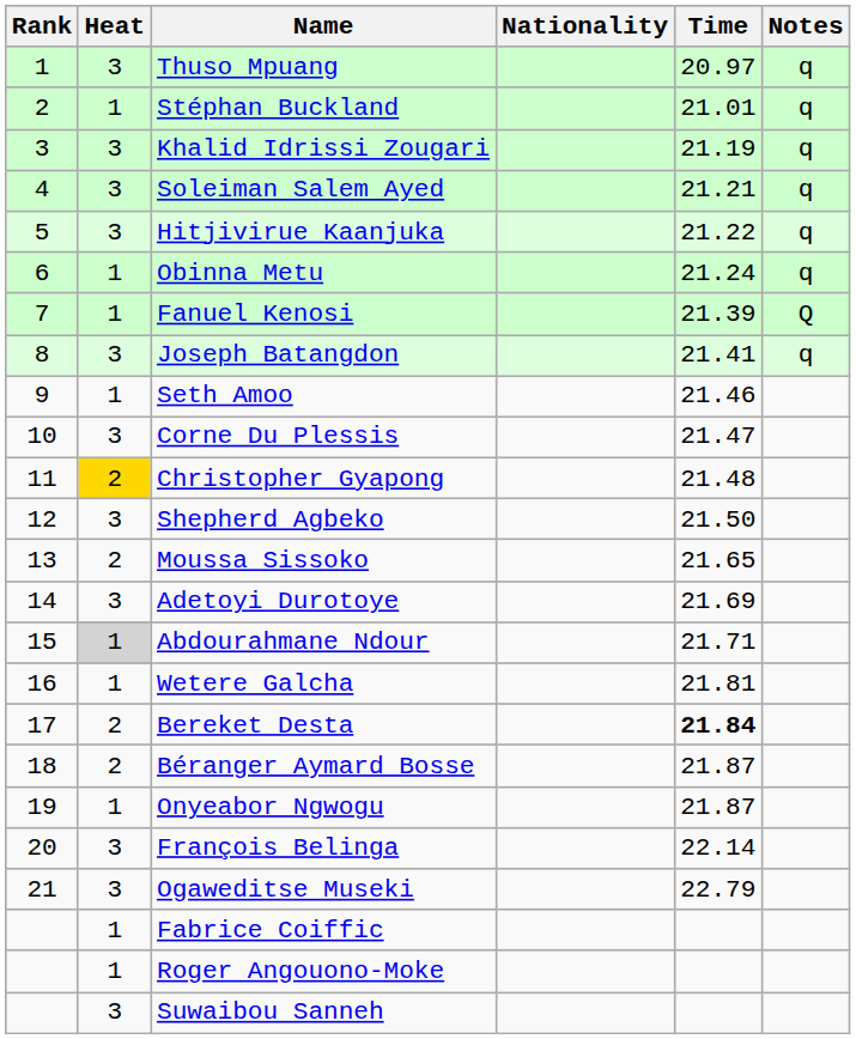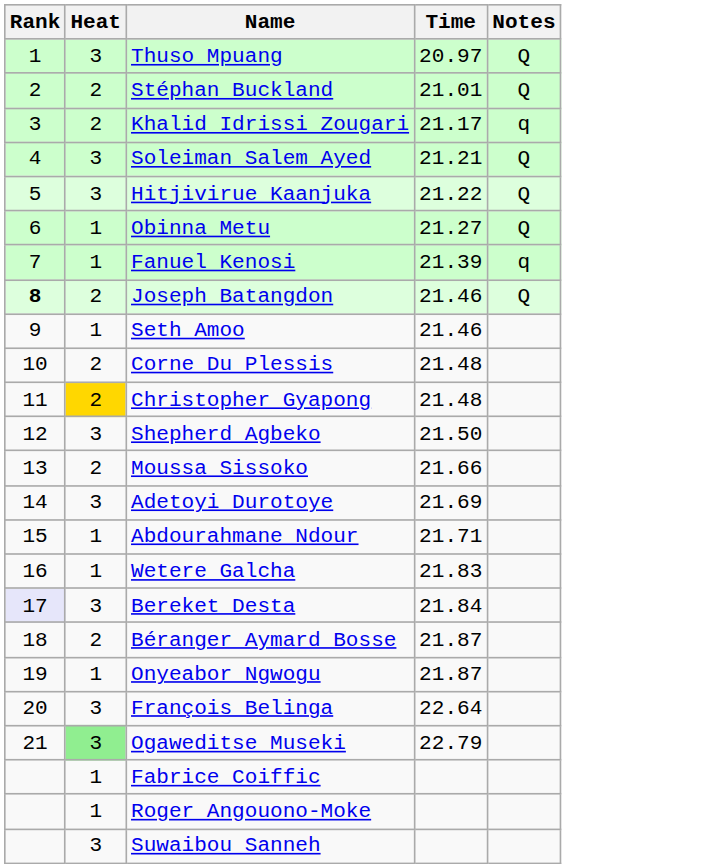 <table class="wikitable sortable" style="text-align:center">
 <tr>
 <th>Rank</th>
 <th>Heat</th>
 <th>Name</th>
-<th>Nationality</th>
 <th>Time</th>
 <th>Notes</th>
 </tr>
 <tr bgcolor=ccffcc>
 <td>1</td>
 <td>3</td>
 <td align=left><a href='#'>Thuso Mpuang</a></td>
-<td align=left></td>
 <td>20.97</td>
-<td>q</td>
+<td>Q</td>
 </tr>
 <tr bgcolor=ccffcc>
 <td>2</td>
-<td>1</td>
+<td>2</td>
 <td align=left><a href='#'>Stéphan Buckland</a></td>
-<td align=left></td>
 <td>21.01</td>
-<td>q</td>
+<td>Q</td>
 </tr>
 <tr bgcolor=ccffcc>
 <td>3</td>
-<td>3</td>
+<td>2</td>
 <td align=left><a href='#'>Khalid Idrissi Zougari</a></td>
-<td align=left></td>
-<td>21.19</td>
+<td>21.17</td>
 <td>q</td>
 </tr>
 <tr bgcolor=ccffcc>
 <td>4</td>
 <td>3</td>
 <td align=left><a href='#'>Soleiman Salem Ayed</a></td>
-<td align=left></td>
 <td>21.21</td>
-<td>q</td>
+<td>Q</td>
 </tr>
 <tr bgcolor=ddffdd>
 <td>5</td>
 <td>3</td>
 <td align=left><a href='#'>Hitjivirue Kaanjuka</a></td>
-<td align=left></td>
 <td>21.22</td>
-<td>q</td>
+<td>Q</td>
 </tr>
 <tr bgcolor=ccffcc>
 <td>6</td>
 <td>1</td>
 <td align=left><a href='#'>Obinna Metu</a></td>
-<td align=left></td>
-<td>21.24</td>
-<td>q</td>
+<td>21.27</td>
+<td>Q</td>
 </tr>
 <tr bgcolor=ccffcc>
 <td>7</td>
 <td>1</td>
 <td align=left><a href='#'>Fanuel Kenosi</a></td>
-<td align=left></td>
 <td>21.39</td>
-<td>Q</td>
+<td>q</td>
 </tr>
 <tr bgcolor=ddffdd>
-<td>8</td>
-<td>3</td>
+<td><strong>8</strong></td>
+<td>2</td>
 <td align=left><a href='#'>Joseph Batangdon</a></td>
-<td align=left></td>
-<td>21.41</td>
-<td>q</td>
+<td>21.46</td>
+<td>Q</td>
 </tr>
 <tr>
 <td>9</td>
 <td>1</td>
 <td align=left><a href='#'>Seth Amoo</a></td>
-<td align=left></td>
 <td>21.46</td>
 <td></td>
 </tr>
 <tr>
 <td>10</td>
-<td>3</td>
+<td>2</td>
 <td align=left><a href='#'>Corne Du Plessis</a></td>
-<td align=left></td>
-<td>21.47</td>
+<td>21.48</td>
 <td></td>
 </tr>
 <tr>
 <td>11</td>
 <td style="background: gold;">2</td>
 <td align=left><a href='#'>Christopher Gyapong</a></td>
-<td align=left></td>
 <td>21.48</td>
 <td></td>
 </tr>
 <tr>
 <td>12</td>
 <td>3</td>
 <td align=left><a href='#'>Shepherd Agbeko</a></td>
-<td align=left></td>
 <td>21.50</td>
 <td></td>
 </tr>
 <tr>
 <td>13</td>
 <td>2</td>
 <td align=left><a href='#'>Moussa Sissoko</a></td>
-<td align=left></td>
-<td>21.65</td>
+<td>21.66</td>
 <td></td>
 </tr>
 <tr>
 <td>14</td>
 <td>3</td>
 <td align=left><a href='#'>Adetoyi Durotoye</a></td>
-<td align=left></td>
 <td>21.69</td>
 <td></td>
 </tr>
 <tr>
 <td>15</td>
-<td style="background: lightgrey;">1</td>
+<td>1</td>
 <td align=left><a href='#'>Abdourahmane Ndour</a></td>
-<td align=left></td>
 <td>21.71</td>
 <td></td>
 </tr>
 <tr>
 <td>16</td>
 <td>1</td>
 <td align=left><a href='#'>Wetere Galcha</a></td>
-<td align=left></td>
-<td>21.81</td>
+<td>21.83</td>
 <td></td>
 </tr>
 <tr>
-<td>17</td>
-<td>2</td>
+<td style="background: lavender;">17</td>
+<td>3</td>
 <td align=left><a href='#'>Bereket Desta</a></td>
-<td align=left></td>
-<td><strong>21.84</strong></td>
+<td>21.84</td>
 <td></td>
 </tr>
 <tr>
 <td>18</td>
 <td>2</td>
 <td align=left><a href='#'>Béranger Aymard Bosse</a></td>
-<td align=left></td>
 <td>21.87</td>
 <td></td>
 </tr>
 <tr>
 <td>19</td>
 <td>1</td>
 <td align=left><a href='#'>Onyeabor Ngwogu</a></td>
-<td align=left></td>
 <td>21.87</td>
 <td></td>
 </tr>
 <tr>
 <td>20</td>
 <td>3</td>
 <td align=left><a href='#'>François Belinga</a></td>
-<td align=left></td>
-<td>22.14</td>
+<td>22.64</td>
 <td></td>
 </tr>
 <tr>
 <td>21</td>
-<td>3</td>
+<td style="background: lightgreen;">3</td>
 <td align=left><a href='#'>Ogaweditse Museki</a></td>
-<td align=left></td>
 <td>22.79</td>
 <td></td>
 </tr>
 <tr>
 <td></td>
 <td>1</td>
 <td align=left><a href='#'>Fabrice Coiffic</a></td>
-<td align=left></td>
 <td></td>
 <td></td>
 </tr>
 <tr>
 <td></td>
 <td>1</td>
 <td align=left><a href='#'>Roger Angouono-Moke</a></td>
-<td align=left></td>
 <td></td>
 <td></td>
 </tr>
 <tr>
 <td></td>
 <td>3</td>
 <td align=left><a href='#'>Suwaibou Sanneh</a></td>
-<td align=left></td>
 <td></td>
 <td></td>
 </tr>
 </table>
